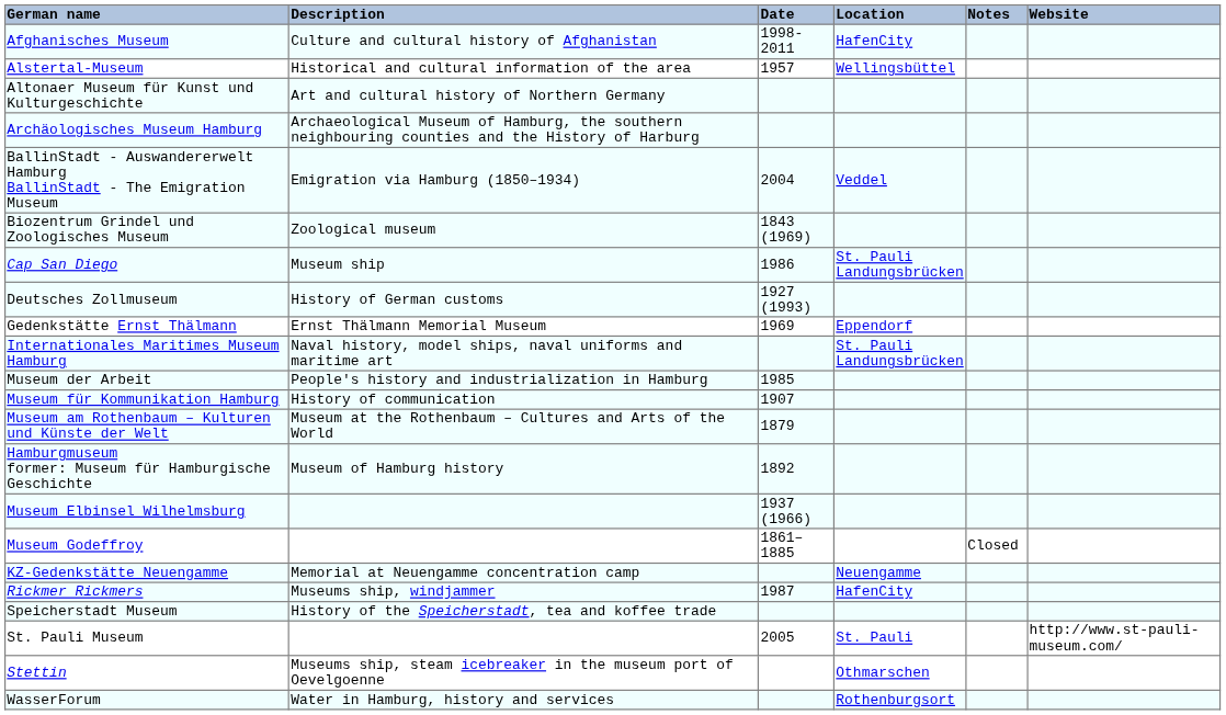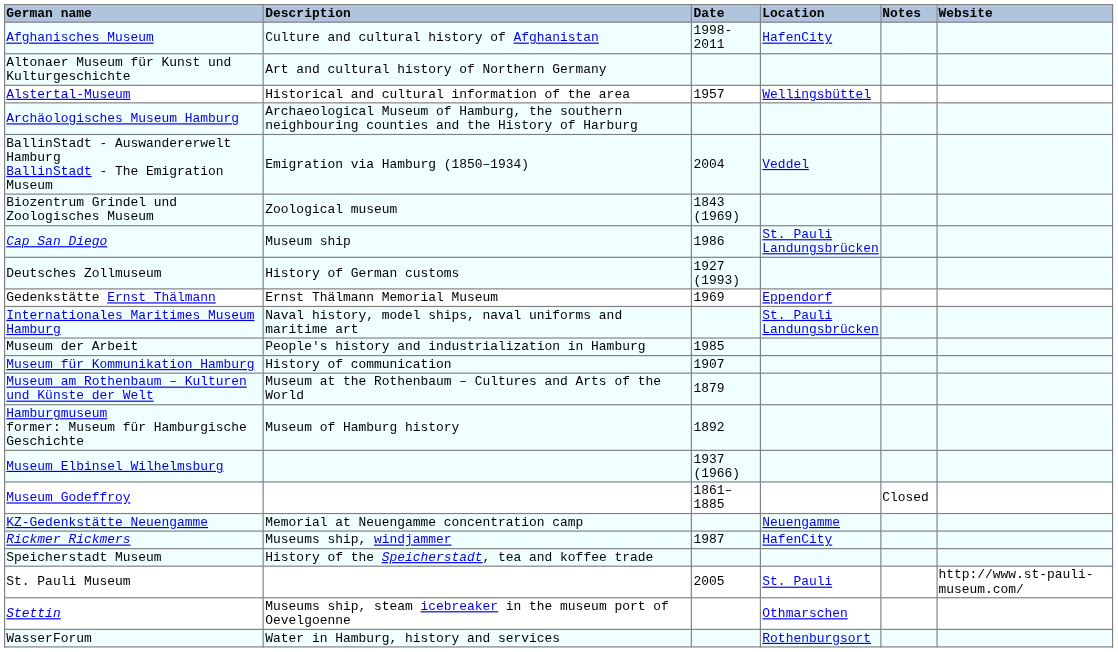 <table border="1" width="75%" cellpadding="1" cellspacing="0" style="font-size: 85%; border: gray solid 1px; border-collapse: collapse; text-align: middle;">
 <tr>
 <th style="text-align: left;background:#B0C4DE">German name</th>
 <th style="text-align: left;background:#B0C4DE">Description</th>
 <th style="text-align: left;background:#B0C4DE">Date</th>
 <th style="text-align: left;background:#B0C4DE">Location</th>
 <th width="45" style="text-align: left;background:#B0C4DE">Notes</th>
 <th style="text-align: left;background:#B0C4DE">Website</th>
 </tr>
 <tr style="background:#F0FFFF">
 <td><a href='#'>Afghanisches Museum</a></td>
 <td>Culture and cultural history of <a href='#'>Afghanistan</a></td>
 <td>1998-2011</td>
 <td><a href='#'>HafenCity</a></td>
 <td></td>
 <td></td>
 </tr>
+<tr style="background:#F0FFFF">
+<td>Altonaer Museum für Kunst und Kulturgeschichte</td>
+<td>Art and cultural history of Northern Germany</td>
+<td></td>
+<td></td>
+<td></td>
+<td></td>
+</tr>
 <tr>
 <td><a href='#'>Alstertal-Museum</a></td>
 <td>Historical and cultural information of the area</td>
 <td>1957</td>
 <td><a href='#'>Wellingsbüttel</a></td>
-<td></td>
-<td></td>
-</tr>
-<tr style="background:#F0FFFF">
-<td>Altonaer Museum für Kunst und Kulturgeschichte</td>
-<td>Art and cultural history of Northern Germany</td>
-<td></td>
-<td></td>
 <td></td>
 <td></td>
 </tr>
 <tr style="background:#F0FFFF">
 <td><a href='#'>Archäologisches Museum Hamburg</a></td>
 <td>Archaeological Museum of Hamburg, the southern neighbouring counties and the History of Harburg</td>
 <td></td>
 <td></td>
 <td></td>
 <td></td>
 </tr>
 <tr style="background:#F0FFFF">
 <td>BallinStadt - Auswandererwelt Hamburg<br><a href='#'>BallinStadt</a> - The Emigration Museum</td>
 <td>Emigration via Hamburg (1850–1934)</td>
 <td>2004</td>
 <td><a href='#'>Veddel</a></td>
 <td></td>
 <td></td>
 </tr>
 <tr style="background:#F0FFFF">
 <td>Biozentrum Grindel und Zoologisches Museum</td>
 <td>Zoological museum</td>
 <td>1843 (1969)</td>
 <td></td>
 <td></td>
 <td></td>
 </tr>
 <tr style="background:#F0FFFF">
 <td><em><a href='#'>Cap San Diego</a></em></td>
 <td>Museum ship</td>
 <td>1986</td>
 <td><a href='#'>St. Pauli</a><br><a href='#'>Landungsbrücken</a></td>
 <td></td>
 <td></td>
 </tr>
 <tr style="background:#F0FFFF">
 <td>Deutsches Zollmuseum</td>
 <td>History of German customs</td>
 <td>1927 (1993)</td>
 <td></td>
 <td></td>
 <td></td>
 </tr>
 <tr>
 <td>Gedenkstätte <a href='#'>Ernst Thälmann</a></td>
 <td>Ernst Thälmann Memorial Museum</td>
 <td>1969</td>
 <td><a href='#'>Eppendorf</a></td>
 <td></td>
 <td></td>
 </tr>
 <tr style="background:#F0FFFF">
 <td><a href='#'>Internationales Maritimes Museum Hamburg</a></td>
 <td>Naval history, model ships, naval uniforms and maritime art</td>
 <td></td>
 <td><a href='#'>St. Pauli</a><br><a href='#'>Landungsbrücken</a></td>
 <td></td>
 <td></td>
 </tr>
 <tr style="background:#F0FFFF">
 <td>Museum der Arbeit</td>
 <td>People's history and industrialization in Hamburg</td>
 <td>1985</td>
 <td></td>
 <td><br></td>
 <td></td>
 </tr>
 <tr style="background:#F0FFFF">
 <td><a href='#'>Museum für Kommunikation Hamburg</a></td>
 <td>History of communication</td>
 <td>1907</td>
 <td></td>
 <td></td>
 <td></td>
 </tr>
 <tr style="background:#F0FFFF">
 <td><a href='#'>Museum am Rothenbaum – Kulturen und Künste der Welt</a></td>
 <td>Museum at the Rothenbaum – Cultures and Arts of the World</td>
 <td>1879</td>
 <td></td>
 <td></td>
 <td></td>
 </tr>
 <tr style="background:#F0FFFF">
 <td><a href='#'>Hamburgmuseum</a><br>former: Museum für Hamburgische Geschichte</td>
 <td>Museum of Hamburg history</td>
 <td>1892</td>
 <td></td>
 <td></td>
 <td></td>
 </tr>
 <tr style="background:#F0FFFF">
 <td><a href='#'>Museum Elbinsel Wilhelmsburg</a></td>
 <td></td>
 <td>1937 (1966)</td>
 <td></td>
 <td></td>
 <td></td>
 </tr>
 <tr>
 <td><a href='#'>Museum Godeffroy</a></td>
 <td></td>
 <td>1861–1885</td>
 <td></td>
 <td>Closed</td>
 <td></td>
 </tr>
 <tr style="background:#F0FFFF">
 <td><a href='#'>KZ-Gedenkstätte Neuengamme</a></td>
 <td>Memorial at Neuengamme concentration camp</td>
 <td></td>
 <td><a href='#'>Neuengamme</a></td>
 <td></td>
 <td></td>
 </tr>
 <tr style="background:#F0FFFF">
 <td><em><a href='#'>Rickmer Rickmers</a></em></td>
 <td>Museums ship, <a href='#'>windjammer</a></td>
 <td>1987</td>
 <td><a href='#'>HafenCity</a></td>
 <td></td>
 <td></td>
 </tr>
 <tr style="background:#F0FFFF">
 <td>Speicherstadt Museum</td>
 <td>History of the <em><a href='#'>Speicherstadt</a></em>, tea and koffee trade</td>
 <td></td>
 <td></td>
 <td></td>
 <td></td>
 </tr>
 <tr>
 <td>St. Pauli Museum</td>
 <td></td>
 <td>2005</td>
 <td><a href='#'>St. Pauli</a></td>
 <td></td>
 <td>http://www.st-pauli-museum.com/ </td>
 </tr>
 <tr>
 <td><em><a href='#'>Stettin</a></em></td>
 <td>Museums ship, steam <a href='#'>icebreaker</a> in the museum port of Oevelgoenne</td>
 <td></td>
 <td><a href='#'>Othmarschen</a></td>
 <td></td>
 <td></td>
 </tr>
 <tr style="background:#F0FFFF">
 <td>WasserForum</td>
 <td>Water in Hamburg, history and services</td>
 <td></td>
 <td><a href='#'>Rothenburgsort</a></td>
 <td></td>
 <td></td>
 </tr>
 </table>
